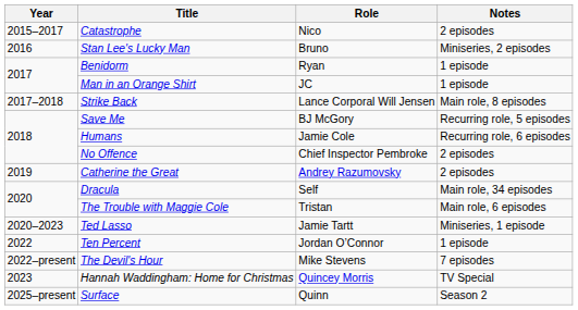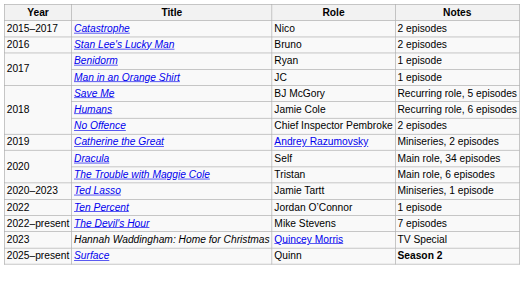 <table class="wikitable sortable">
 <tr>
 <th>Year</th>
 <th>Title</th>
 <th>Role</th>
 <th class="unsortable">Notes</th>
 </tr>
 <tr>
 <td>2015–2017</td>
 <td><em><a href='#'>Catastrophe</a></em></td>
 <td>Nico</td>
 <td>2 episodes</td>
 </tr>
 <tr>
 <td>2016</td>
 <td><em><a href='#'>Stan Lee's Lucky Man</a></em></td>
 <td>Bruno</td>
-<td>Miniseries, 2 episodes</td>
+<td>2 episodes</td>
 </tr>
 <tr>
 <td rowspan="2">2017</td>
 <td><em><a href='#'>Benidorm</a></em></td>
 <td>Ryan</td>
 <td>1 episode</td>
 </tr>
 <tr>
 <td><em><a href='#'>Man in an Orange Shirt</a></em></td>
 <td>JC</td>
 <td>1 episode</td>
-</tr>
-<tr>
-<td>2017–2018</td>
-<td><em><a href='#'>Strike Back</a></em></td>
-<td>Lance Corporal Will Jensen</td>
-<td>Main role, 8 episodes</td>
 </tr>
 <tr>
 <td rowspan="3">2018</td>
 <td><em><a href='#'>Save Me</a></em></td>
 <td>BJ McGory</td>
 <td>Recurring role, 5 episodes</td>
 </tr>
 <tr>
 <td><em><a href='#'>Humans</a></em></td>
 <td>Jamie Cole</td>
 <td>Recurring role, 6 episodes</td>
 </tr>
 <tr>
 <td><em><a href='#'>No Offence</a></em></td>
 <td>Chief Inspector Pembroke</td>
 <td>2 episodes</td>
 </tr>
 <tr>
 <td>2019</td>
 <td><em><a href='#'>Catherine the Great</a></em></td>
 <td><a href='#'>Andrey Razumovsky</a></td>
-<td>2 episodes</td>
+<td>Miniseries, 2 episodes</td>
 </tr>
 <tr>
 <td rowspan="2">2020</td>
 <td><em><a href='#'>Dracula</a></em></td>
 <td>Self</td>
 <td>Main role, 34 episodes</td>
 </tr>
 <tr>
 <td><em><a href='#'>The Trouble with Maggie Cole</a></em></td>
 <td>Tristan</td>
 <td>Main role, 6 episodes</td>
 </tr>
 <tr>
 <td>2020–2023</td>
 <td><em><a href='#'>Ted Lasso</a></em></td>
 <td>Jamie Tartt</td>
 <td>Miniseries, 1 episode</td>
 </tr>
 <tr>
 <td>2022</td>
 <td><em><a href='#'>Ten Percent</a></em></td>
 <td>Jordan O’Connor</td>
 <td>1 episode</td>
 </tr>
 <tr>
 <td>2022–present</td>
 <td><em><a href='#'>The Devil's Hour</a></em></td>
 <td>Mike Stevens</td>
 <td>7 episodes</td>
 </tr>
 <tr>
 <td>2023</td>
 <td><em>Hannah Waddingham: Home for Christmas</em></td>
 <td><a href='#'>Quincey Morris</a></td>
 <td>TV Special</td>
 </tr>
 <tr>
 <td>2025–present</td>
 <td><em><a href='#'>Surface</a></em></td>
 <td>Quinn</td>
-<td>Season 2</td>
+<td><strong>Season 2</strong></td>
 </tr>
 </table>
